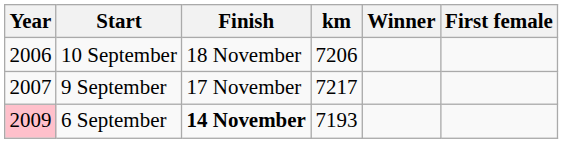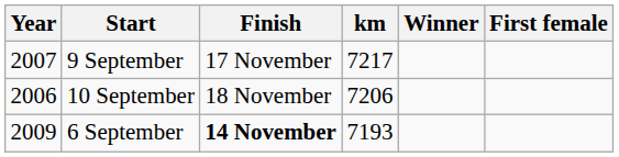 <table class="wikitable">
 <tr>
 <th>Year</th>
 <th>Start</th>
 <th>Finish</th>
 <th>km</th>
 <th>Winner</th>
 <th>First female</th>
 </tr>
 <tr>
+<td>2007</td>
+<td>9 September</td>
+<td>17 November</td>
+<td>7217</td>
+<td></td>
+<td></td>
+</tr>
+<tr>
 <td>2006</td>
 <td>10 September</td>
 <td>18 November</td>
 <td>7206</td>
 <td></td>
 <td></td>
 </tr>
 <tr>
-<td>2007</td>
-<td>9 September</td>
-<td>17 November</td>
-<td>7217</td>
-<td></td>
-<td></td>
-</tr>
-<tr>
-<td style="background: pink;">2009</td>
+<td>2009</td>
 <td>6 September</td>
 <td><strong>14 November</strong></td>
 <td>7193</td>
 <td></td>
 <td></td>
 </tr>
 </table>
